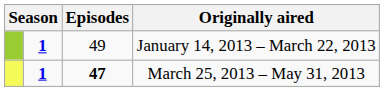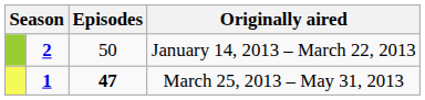 <table class="wikitable">
 <tr>
 <th colspan="2">Season</th>
 <th>Episodes</th>
 <th>Originally aired</th>
 </tr>
 <tr>
 <td bgcolor="#9C3" height="20px"></td>
-<td align="center"><strong><a href='#'>1</a></strong></td>
-<td align="center">49</td>
+<td align="center"><strong><a href='#'>2</a></strong></td>
+<td align="center">50</td>
 <td align="center">January 14, 2013 – March 22, 2013</td>
 </tr>
 <tr>
 <td bgcolor="#F4FA58" height="10px"></td>
 <td align="center"><strong><a href='#'>1</a></strong></td>
 <td align="center"><strong>47</strong></td>
 <td align="center">March 25, 2013 – May 31, 2013</td>
 </tr>
 </table>
